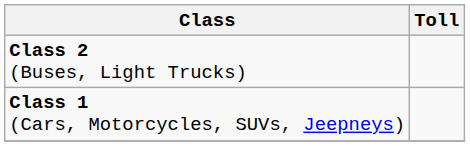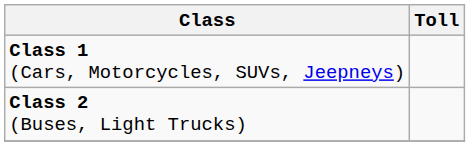 <table class="wikitable">
 <tr>
 <th>Class</th>
 <th>Toll</th>
 </tr>
 <tr>
-<td><strong>Class 2</strong><br>(Buses, Light Trucks)</td>
+<td><strong>Class 1</strong><br>(Cars, Motorcycles, SUVs, <a href='#'>Jeepneys</a>)</td>
 <td></td>
 </tr>
 <tr>
-<td><strong>Class 1</strong><br>(Cars, Motorcycles, SUVs, <a href='#'>Jeepneys</a>)</td>
+<td><strong>Class 2</strong><br>(Buses, Light Trucks)</td>
 <td></td>
 </tr>
 <tr>
 </tr>
 </table>
